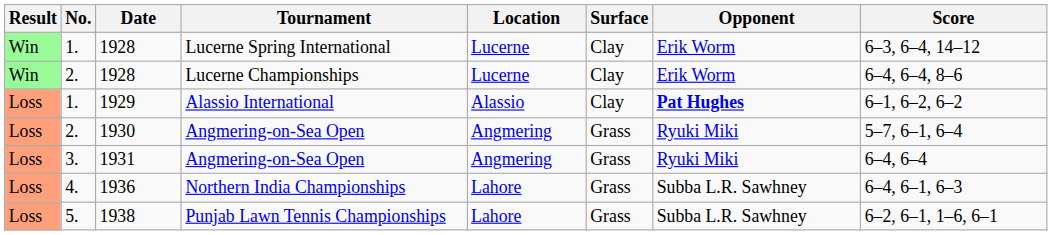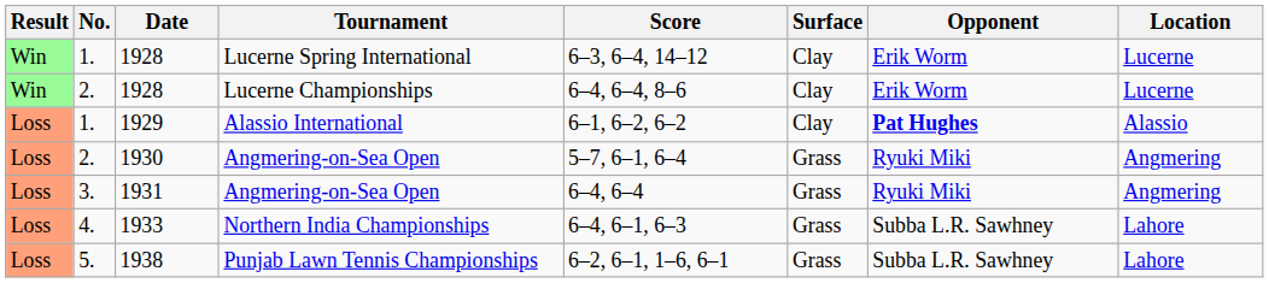 <table class='sortable wikitable'>
 <tr>
 <th style="width:40px">Result</th>
 <th style="width:20px">No.</th>
 <th style="width:70px">Date</th>
 <th style="width:250px">Tournament</th>
-<th style="width:100px">Location</th>
+<th style="width:160px" class="unsortable">Score</th>
 <th style="width:50px">Surface</th>
 <th style="width:180px">Opponent</th>
-<th style="width:160px" class="unsortable">Score</th>
+<th style="width:100px">Location</th>
 </tr>
 <tr>
 <td style="background:#98fb98;">Win</td>
 <td>1.</td>
 <td>1928</td>
 <td>Lucerne Spring International</td>
-<td><a href='#'>Lucerne</a></td>
+<td>6–3, 6–4, 14–12</td>
 <td>Clay</td>
 <td> <a href='#'>Erik Worm</a></td>
-<td>6–3, 6–4, 14–12</td>
+<td><a href='#'>Lucerne</a></td>
 </tr>
 <tr>
 <td style="background:#98fb98;">Win</td>
 <td>2.</td>
 <td>1928</td>
 <td>Lucerne Championships</td>
-<td><a href='#'>Lucerne</a></td>
+<td>6–4, 6–4, 8–6</td>
 <td>Clay</td>
 <td> <a href='#'>Erik Worm</a></td>
-<td>6–4, 6–4, 8–6</td>
+<td><a href='#'>Lucerne</a></td>
 </tr>
 <tr>
 <td style="background:#ffa07a;">Loss</td>
 <td>1.</td>
 <td>1929</td>
 <td><a href='#'>Alassio International</a></td>
-<td><a href='#'>Alassio</a></td>
+<td>6–1, 6–2, 6–2</td>
 <td>Clay</td>
 <td><strong> <a href='#'>Pat Hughes</a></strong></td>
-<td>6–1, 6–2, 6–2</td>
+<td><a href='#'>Alassio</a></td>
 </tr>
 <tr>
 <td style="background:#ffa07a;">Loss</td>
 <td>2.</td>
 <td>1930</td>
 <td><a href='#'>Angmering-on-Sea Open</a></td>
-<td><a href='#'>Angmering</a></td>
+<td>5–7, 6–1, 6–4</td>
 <td>Grass</td>
 <td> <a href='#'>Ryuki Miki</a></td>
-<td>5–7, 6–1, 6–4</td>
+<td><a href='#'>Angmering</a></td>
 </tr>
 <tr>
 <td style="background:#ffa07a;">Loss</td>
 <td>3.</td>
 <td>1931</td>
 <td><a href='#'>Angmering-on-Sea Open</a></td>
-<td><a href='#'>Angmering</a></td>
+<td>6–4, 6–4</td>
 <td>Grass</td>
 <td> <a href='#'>Ryuki Miki</a></td>
-<td>6–4, 6–4</td>
+<td><a href='#'>Angmering</a></td>
 </tr>
 <tr>
 <td style="background:#ffa07a;">Loss</td>
 <td>4.</td>
-<td>1936</td>
+<td>1933</td>
 <td><a href='#'>Northern India Championships</a></td>
-<td><a href='#'>Lahore</a></td>
+<td>6–4, 6–1, 6–3</td>
 <td>Grass</td>
 <td> Subba L.R. Sawhney</td>
-<td>6–4, 6–1, 6–3</td>
+<td><a href='#'>Lahore</a></td>
 </tr>
 <tr>
 <td style="background:#ffa07a;">Loss</td>
 <td>5.</td>
 <td>1938</td>
 <td><a href='#'>Punjab Lawn Tennis Championships</a></td>
-<td><a href='#'>Lahore</a></td>
+<td>6–2, 6–1, 1–6, 6–1</td>
 <td>Grass</td>
 <td> Subba L.R. Sawhney</td>
-<td>6–2, 6–1, 1–6, 6–1</td>
+<td><a href='#'>Lahore</a></td>
 </tr>
 </table>
